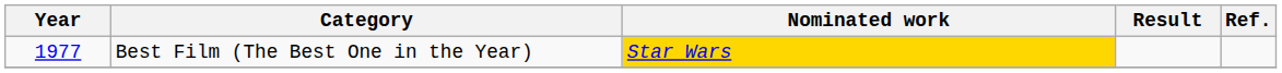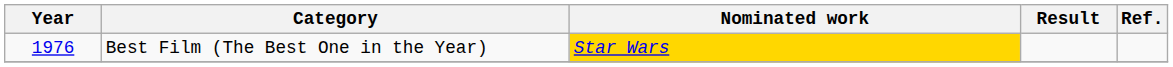 <table class=wikitable>
 <tr>
 <th scope="col" style="width:5em;">Year</th>
 <th scope="col" style="width:26em;">Category</th>
 <th scope="col" style="width:25em;">Nominated work</th>
 <th scope="col" style="width:5em;">Result</th>
 <th>Ref.</th>
 </tr>
 <tr>
-<td style="text-align:center;"><a href='#'>1977</a></td>
+<td style="text-align:center;"><a href='#'>1976</a></td>
 <td>Best Film (The Best One in the Year)</td>
 <td style="background: gold;"><em><a href='#'>Star Wars</a></em></td>
 <td></td>
 <td></td>
 </tr>
 <tr>
 </tr>
 </table>
